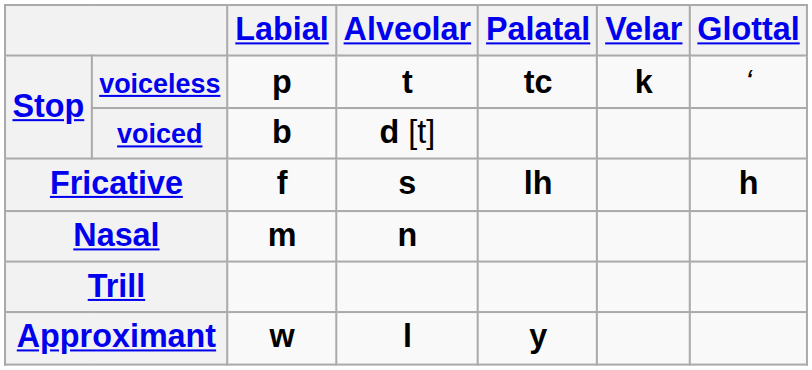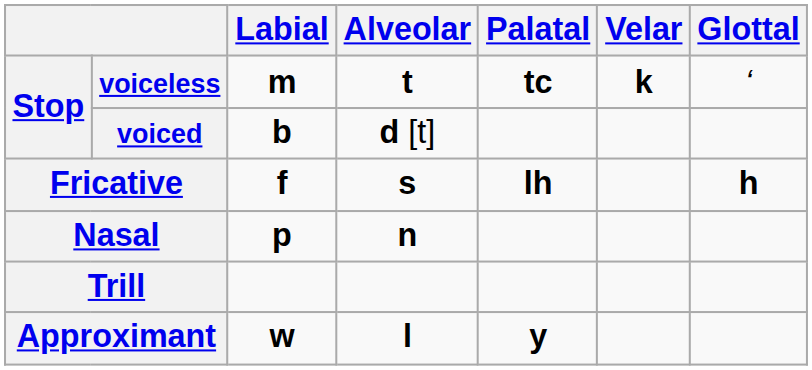 <table class="wikitable">
 <tr>
 <th colspan="2"></th>
 <th><a href='#'>Labial</a></th>
 <th><a href='#'>Alveolar</a></th>
 <th><a href='#'>Palatal</a></th>
 <th><a href='#'>Velar</a></th>
 <th><a href='#'>Glottal</a></th>
 </tr>
 <tr align="center">
 <th rowspan="2"><a href='#'>Stop</a></th>
 <th><small><a href='#'>voiceless</a></small></th>
-<td><strong>p</strong> </td>
+<td><strong>m</strong> </td>
 <td><strong>t</strong> </td>
 <td><strong>tc</strong> </td>
 <td><strong>k</strong> </td>
 <td><em>‘</em> </td>
 </tr>
 <tr align="center">
 <th><small><a href='#'>voiced</a></small></th>
 <td><strong>b</strong> </td>
 <td><strong>d</strong> [t]</td>
 <td></td>
 <td></td>
 <td></td>
 </tr>
 <tr align="center">
 <th colspan="2"><a href='#'>Fricative</a></th>
 <td><strong>f</strong> </td>
 <td><strong>s</strong> </td>
 <td><strong>lh</strong> </td>
 <td></td>
 <td><strong>h</strong> </td>
 </tr>
 <tr align="center">
 <th colspan="2"><a href='#'>Nasal</a></th>
-<td><strong>m</strong> </td>
+<td><strong>p</strong> </td>
 <td><strong>n</strong> </td>
 <td></td>
 <td></td>
 <td></td>
 </tr>
 <tr align="center">
 <th colspan="2"><a href='#'>Trill</a></th>
 <td></td>
 <td></td>
 <td></td>
 <td></td>
 <td></td>
 </tr>
 <tr align="center">
 <th colspan="2"><a href='#'>Approximant</a></th>
 <td><strong>w</strong> </td>
 <td><strong>l</strong> </td>
 <td><strong>y</strong> </td>
 <td></td>
 <td></td>
 </tr>
 </table>
